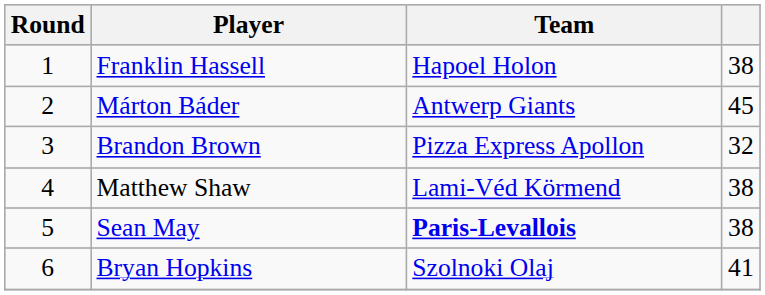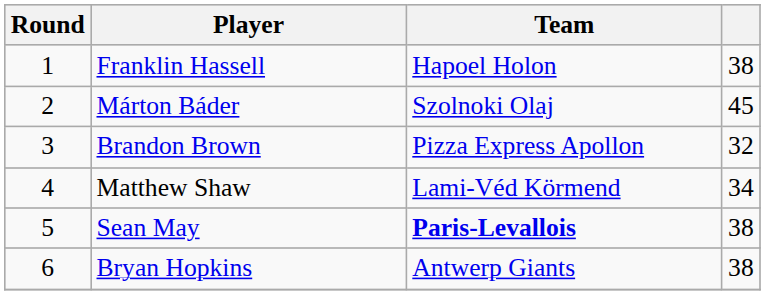 <table class="wikitable sortable">
 <tr>
 <th>Round</th>
 <th width=190>Player</th>
 <th width=190>Team</th>
 <th><a href='#'></a></th>
 </tr>
 <tr>
 <td align="center">1</td>
 <td> <a href='#'>Franklin Hassell</a></td>
 <td> <a href='#'>Hapoel Holon</a></td>
 <td align="center">38</td>
 </tr>
 <tr>
 <td align="center">2</td>
 <td> <a href='#'>Márton Báder</a></td>
-<td> <a href='#'>Antwerp Giants</a></td>
+<td> <a href='#'> Szolnoki Olaj</a></td>
 <td align="center">45</td>
 </tr>
 <tr>
 <td align="center">3</td>
 <td> <a href='#'>Brandon Brown</a></td>
 <td> <a href='#'>Pizza Express Apollon</a></td>
 <td align="center">32</td>
 </tr>
 <tr>
 <td align="center">4</td>
 <td> Matthew Shaw</td>
 <td> <a href='#'>Lami-Véd Körmend</a></td>
-<td align="center">38</td>
+<td align="center">34</td>
 </tr>
 <tr>
 <td align="center">5</td>
 <td> <a href='#'>Sean May</a></td>
 <td><strong> <a href='#'>Paris-Levallois</a></strong></td>
 <td align="center">38</td>
 </tr>
 <tr>
 <td align="center">6</td>
 <td> <a href='#'>Bryan Hopkins</a></td>
-<td> <a href='#'> Szolnoki Olaj</a></td>
-<td align="center">41</td>
+<td> <a href='#'>Antwerp Giants</a></td>
+<td align="center">38</td>
 </tr>
 <tr>
 </tr>
 </table>
